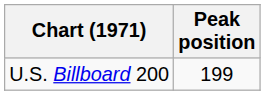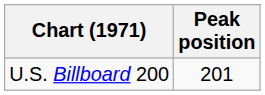 <table class="wikitable">
 <tr>
 <th>Chart (1971)</th>
 <th>Peak<br>position</th>
 </tr>
 <tr>
 <td>U.S. <em><a href='#'>Billboard</a></em> 200</td>
-<td align=center>199</td>
+<td align=center>201</td>
 </tr>
 </table>
